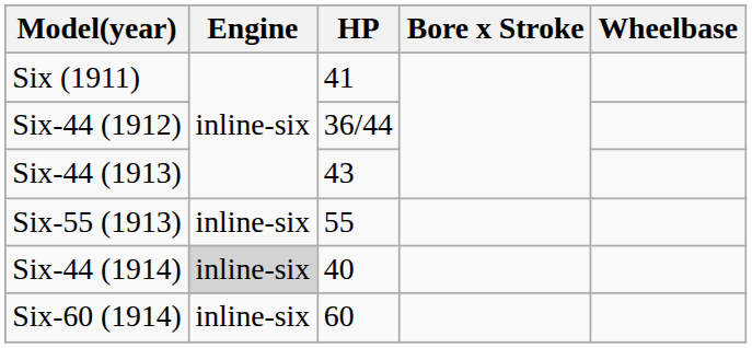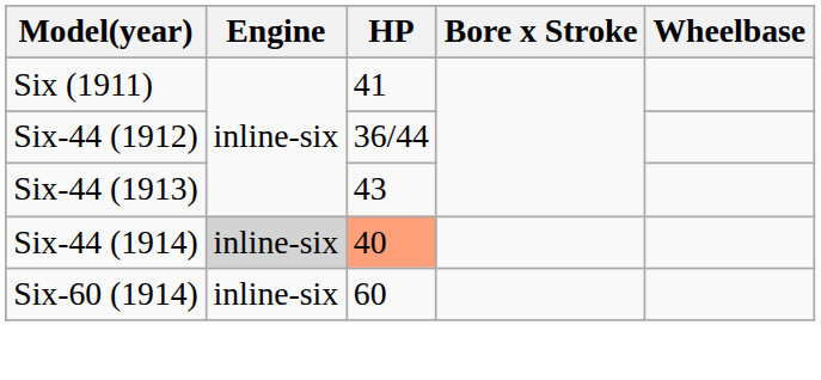 <table class="wikitable">
 <tr>
 <th>Model(year)</th>
 <th>Engine</th>
 <th>HP</th>
 <th>Bore x Stroke</th>
 <th>Wheelbase</th>
 </tr>
 <tr>
 <td>Six (1911)</td>
 <td rowspan="3"> inline-six</td>
 <td>41</td>
 <td rowspan="3"></td>
 <td></td>
 </tr>
 <tr>
 <td>Six-44 (1912)</td>
 <td>36/44</td>
 <td></td>
 </tr>
 <tr>
 <td>Six-44 (1913)</td>
 <td>43</td>
 <td></td>
 </tr>
 <tr>
-<td>Six-55 (1913)</td>
-<td> inline-six</td>
-<td>55</td>
-<td></td>
-<td></td>
-</tr>
-<tr>
 <td>Six-44 (1914)</td>
 <td style="background: lightgrey;"> inline-six</td>
-<td>40</td>
+<td style="background: lightsalmon;">40</td>
 <td></td>
 <td></td>
 </tr>
 <tr>
 <td>Six-60 (1914)</td>
 <td> inline-six</td>
 <td>60</td>
 <td></td>
 <td></td>
 </tr>
 </table>
